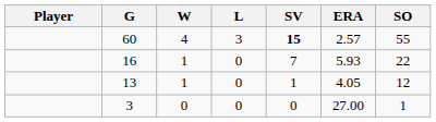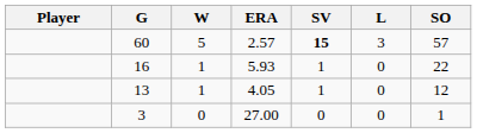 <table class="wikitable sortable">
 <tr>
 <th bgcolor="#DDDDFF" width="16%">Player</th>
 <th bgcolor="#DDDDFF" width="9%">G</th>
 <th bgcolor="#DDDDFF" width="9%">W</th>
+<th bgcolor="#DDDDFF" width="9%">ERA</th>
+<th bgcolor="#DDDDFF" width="9%">SV</th>
 <th bgcolor="#DDDDFF" width="9%">L</th>
-<th bgcolor="#DDDDFF" width="9%">SV</th>
-<th bgcolor="#DDDDFF" width="9%">ERA</th>
 <th bgcolor="#DDDDFF" width="9%">SO</th>
 </tr>
 <tr align="center">
 <td></td>
 <td>60</td>
-<td>4</td>
+<td>5</td>
+<td>2.57</td>
+<td><strong>15</strong></td>
 <td>3</td>
-<td><strong>15</strong></td>
-<td>2.57</td>
-<td>55</td>
+<td>57</td>
 </tr>
 <tr align="center">
 <td></td>
 <td>16</td>
 <td>1</td>
+<td>5.93</td>
+<td>1</td>
 <td>0</td>
-<td>7</td>
-<td>5.93</td>
 <td>22</td>
 </tr>
 <tr align="center">
 <td></td>
 <td>13</td>
 <td>1</td>
+<td>4.05</td>
+<td>1</td>
 <td>0</td>
-<td>1</td>
-<td>4.05</td>
 <td>12</td>
 </tr>
 <tr align="center">
 <td></td>
 <td>3</td>
 <td>0</td>
+<td>27.00</td>
 <td>0</td>
 <td>0</td>
-<td>27.00</td>
 <td>1</td>
 </tr>
 </table>
